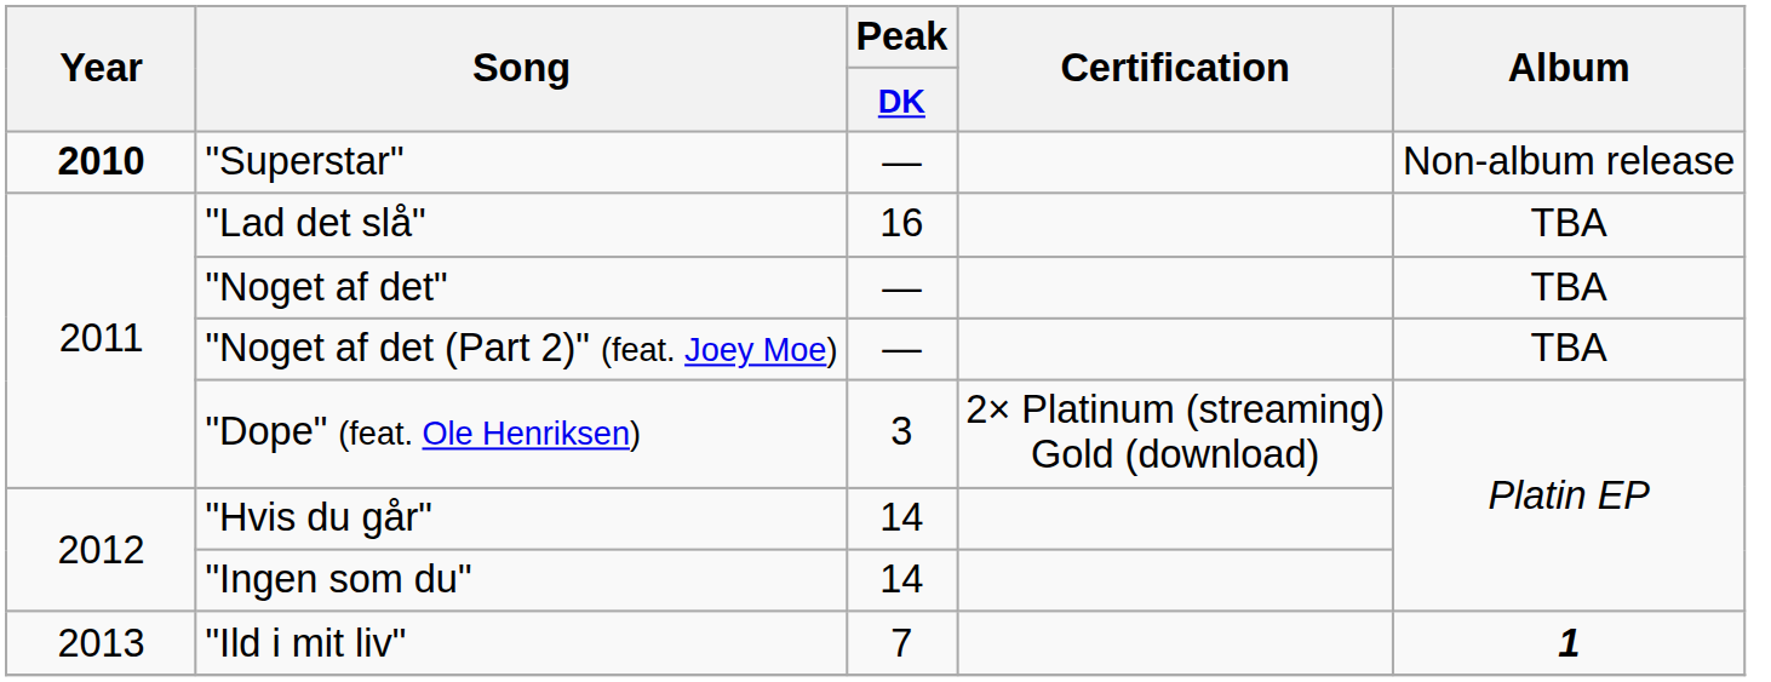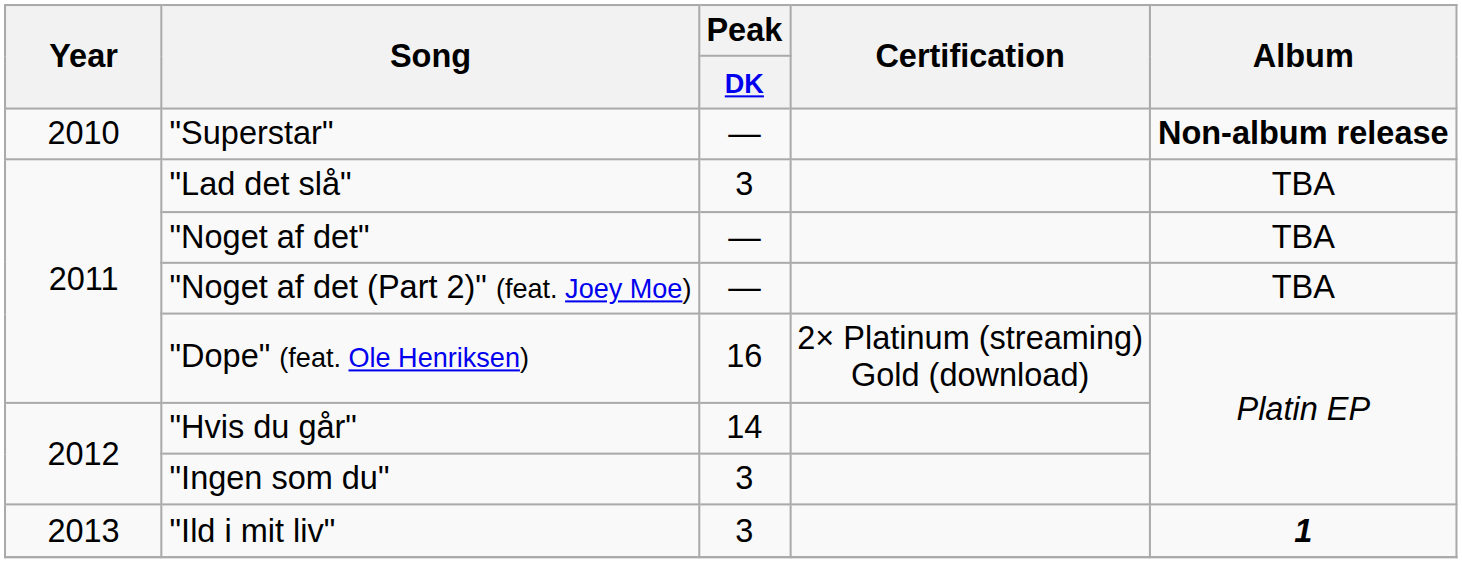 <table class="wikitable">
 <tr>
 <th width="70" rowspan="2" style="text-align:center;">Year</th>
 <th rowspan="2">Song</th>
 <th colspan="1">Peak</th>
 <th rowspan="2">Certification</th>
 <th rowspan="2">Album</th>
 </tr>
 <tr>
 <th align="center"><a href='#'><small>DK</small></a><br></th>
 </tr>
 <tr>
-<td align="center"><strong>2010</strong></td>
+<td align="center">2010</td>
 <td>"Superstar"</td>
 <td align="center">—</td>
 <td></td>
-<td>Non-album release</td>
+<td><strong>Non-album release</strong></td>
 </tr>
 <tr>
 <td rowspan="4" align="center">2011</td>
 <td>"Lad det slå"</td>
-<td align="center">16</td>
+<td align="center">3</td>
 <td align="center"></td>
 <td align="center">TBA</td>
 </tr>
 <tr>
 <td>"Noget af det"</td>
 <td align="center">—</td>
 <td align="center"></td>
 <td align="center">TBA</td>
 </tr>
 <tr>
 <td>"Noget af det (Part 2)" <small>(feat. <a href='#'>Joey Moe</a>)</small></td>
 <td align="center">—</td>
 <td align="center"></td>
 <td align="center">TBA</td>
 </tr>
 <tr>
 <td>"Dope" <small>(feat. <a href='#'>Ole Henriksen</a>)</small></td>
-<td align="center">3</td>
+<td align="center">16</td>
 <td align="center">2× Platinum (streaming) <br>Gold (download)</td>
 <td align="center" rowspan="3"><em>Platin EP</em></td>
 </tr>
 <tr>
 <td rowspan="2" align="center">2012</td>
 <td>"Hvis du går"</td>
 <td align="center">14</td>
 <td align="center"></td>
 </tr>
 <tr>
 <td>"Ingen som du"</td>
-<td align="center">14</td>
+<td align="center">3</td>
 <td align="center"></td>
 </tr>
 <tr>
 <td rowspan="1" align="center">2013</td>
 <td>"Ild i mit liv"</td>
-<td align="center">7</td>
+<td align="center">3</td>
 <td align="center"></td>
 <td align="center"><strong><em>1</em></strong></td>
 </tr>
 <tr>
 </tr>
 </table>
